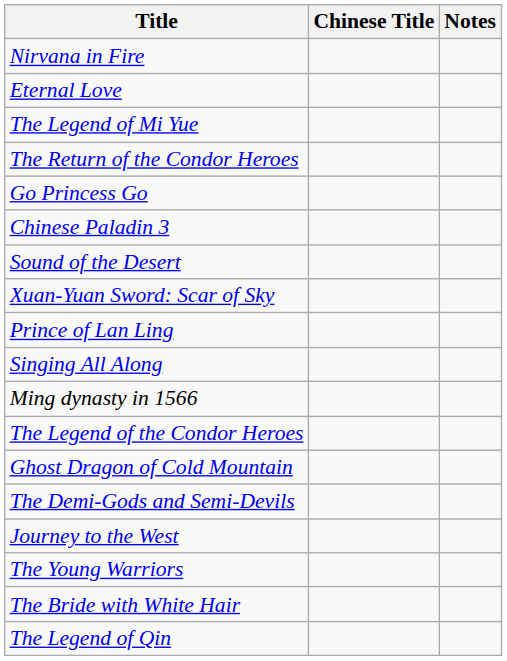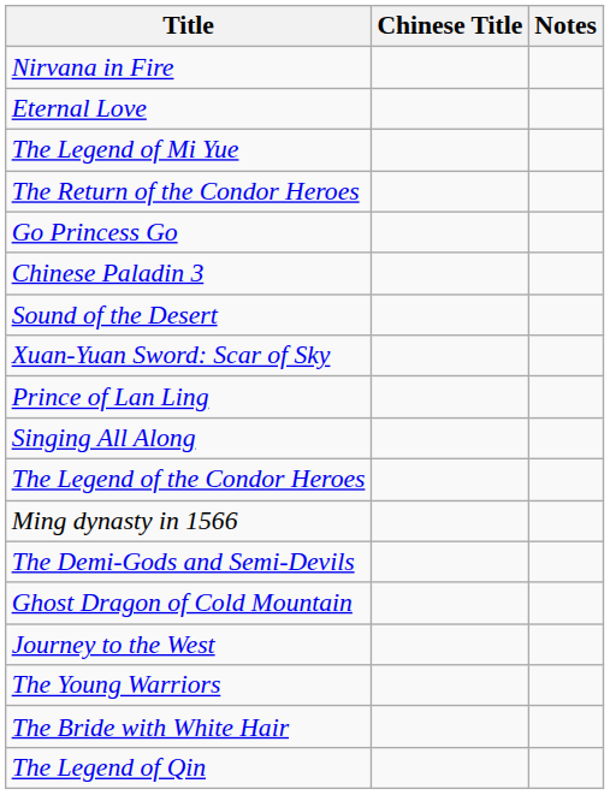 <table class="wikitable">
 <tr>
 <th>Title</th>
 <th>Chinese Title</th>
 <th>Notes</th>
 </tr>
 <tr>
 <td><em><a href='#'>Nirvana in Fire</a></em></td>
 <td></td>
 <td></td>
 </tr>
 <tr>
 <td><em><a href='#'>Eternal Love</a></em></td>
 <td></td>
 <td></td>
 </tr>
 <tr>
 <td><em><a href='#'>The Legend of Mi Yue</a></em></td>
 <td></td>
 <td></td>
 </tr>
 <tr>
 <td><em><a href='#'>The Return of the Condor Heroes</a></em></td>
 <td></td>
 <td></td>
 </tr>
 <tr>
 <td><em><a href='#'>Go Princess Go</a></em></td>
 <td></td>
 <td></td>
 </tr>
 <tr>
 <td><em><a href='#'>Chinese Paladin 3</a></em></td>
 <td></td>
 <td></td>
 </tr>
 <tr>
 <td><em><a href='#'>Sound of the Desert</a></em></td>
 <td></td>
 <td></td>
 </tr>
 <tr>
 <td><em><a href='#'>Xuan-Yuan Sword: Scar of Sky</a></em></td>
 <td></td>
 <td></td>
 </tr>
 <tr>
 <td><em><a href='#'>Prince of Lan Ling</a></em></td>
 <td></td>
 <td></td>
 </tr>
 <tr>
 <td><em><a href='#'>Singing All Along</a></em></td>
 <td></td>
 <td></td>
 </tr>
 <tr>
+<td><em><a href='#'>The Legend of the Condor Heroes</a></em></td>
+<td></td>
+<td></td>
+</tr>
+<tr>
 <td><em>Ming dynasty in 1566</em></td>
 <td></td>
 <td></td>
 </tr>
 <tr>
-<td><em><a href='#'>The Legend of the Condor Heroes</a></em></td>
+<td><em><a href='#'>The Demi-Gods and Semi-Devils</a></em></td>
 <td></td>
 <td></td>
 </tr>
 <tr>
 <td><em><a href='#'>Ghost Dragon of Cold Mountain</a></em></td>
-<td></td>
-<td></td>
-</tr>
-<tr>
-<td><em><a href='#'>The Demi-Gods and Semi-Devils</a></em></td>
 <td></td>
 <td></td>
 </tr>
 <tr>
 <td><em><a href='#'>Journey to the West</a></em></td>
 <td></td>
 <td></td>
 </tr>
 <tr>
 <td><em><a href='#'>The Young Warriors</a></em></td>
 <td></td>
 <td></td>
 </tr>
 <tr>
 <td><em><a href='#'>The Bride with White Hair</a></em></td>
 <td></td>
 <td></td>
 </tr>
 <tr>
 <td><em><a href='#'>The Legend of Qin</a></em></td>
 <td></td>
 <td></td>
 </tr>
 </table>
